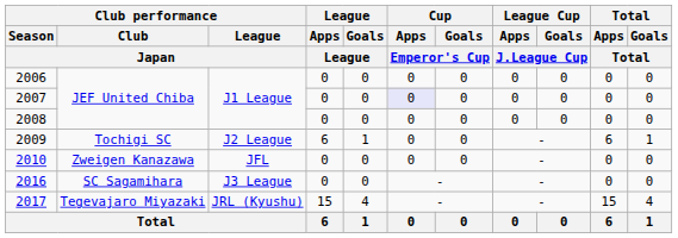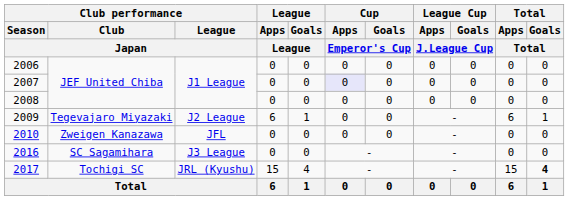 <table class="wikitable" style="text-align:center;">
 <tr>
 <th colspan=3>Club performance</th>
 <th colspan=2>League</th>
 <th colspan=2>Cup</th>
 <th colspan=2>League Cup</th>
 <th colspan=2>Total</th>
 </tr>
 <tr>
 <th>Season</th>
 <th>Club</th>
 <th>League</th>
 <th>Apps</th>
 <th>Goals</th>
 <th>Apps</th>
 <th>Goals</th>
 <th>Apps</th>
 <th>Goals</th>
 <th>Apps</th>
 <th>Goals</th>
 </tr>
 <tr>
 <th colspan=3>Japan</th>
 <th colspan=2>League</th>
 <th colspan=2><a href='#'>Emperor's Cup</a></th>
 <th colspan=2><a href='#'>J.League Cup</a></th>
 <th colspan=2>Total</th>
 </tr>
 <tr>
 <td>2006</td>
 <td rowspan="3"><a href='#'>JEF United Chiba</a></td>
 <td rowspan="3"><a href='#'>J1 League</a></td>
 <td>0</td>
 <td>0</td>
 <td>0</td>
 <td>0</td>
 <td>0</td>
 <td>0</td>
 <td>0</td>
 <td>0</td>
 </tr>
 <tr>
 <td>2007</td>
 <td>0</td>
 <td>0</td>
 <td style="background: lavender;">0</td>
 <td>0</td>
 <td>0</td>
 <td>0</td>
 <td>0</td>
 <td>0</td>
 </tr>
 <tr>
 <td>2008</td>
 <td>0</td>
 <td>0</td>
 <td>0</td>
 <td>0</td>
 <td>0</td>
 <td>0</td>
 <td>0</td>
 <td>0</td>
 </tr>
 <tr>
 <td>2009</td>
-<td><a href='#'>Tochigi SC</a></td>
+<td rowspan="1"><a href='#'>Tegevajaro Miyazaki</a></td>
 <td><a href='#'>J2 League</a></td>
 <td>6</td>
 <td>1</td>
 <td>0</td>
 <td>0</td>
 <td colspan="2">-</td>
 <td>6</td>
 <td>1</td>
 </tr>
 <tr>
 <td><a href='#'>2010</a></td>
 <td><a href='#'>Zweigen Kanazawa</a></td>
 <td><a href='#'>JFL</a></td>
 <td>0</td>
 <td>0</td>
 <td>0</td>
 <td>0</td>
 <td colspan="2">-</td>
 <td>0</td>
 <td>0</td>
 </tr>
 <tr>
 <td><a href='#'>2016</a></td>
 <td><a href='#'>SC Sagamihara</a></td>
 <td><a href='#'>J3 League</a></td>
 <td>0</td>
 <td>0</td>
 <td colspan="2">-</td>
 <td colspan="2">-</td>
 <td>0</td>
 <td>0</td>
 </tr>
 <tr>
 <td><a href='#'>2017</a></td>
-<td rowspan="1"><a href='#'>Tegevajaro Miyazaki</a></td>
+<td><a href='#'>Tochigi SC</a></td>
 <td><a href='#'>JRL (Kyushu)</a></td>
 <td>15</td>
 <td>4</td>
 <td colspan="2">-</td>
 <td colspan="2">-</td>
 <td>15</td>
-<td>4</td>
+<td><strong>4</strong></td>
 </tr>
 <tr>
 <th colspan=3>Total</th>
 <th>6</th>
 <th>1</th>
 <th>0</th>
 <th>0</th>
 <th>0</th>
 <th>0</th>
 <th>6</th>
 <th>1</th>
 </tr>
 </table>
